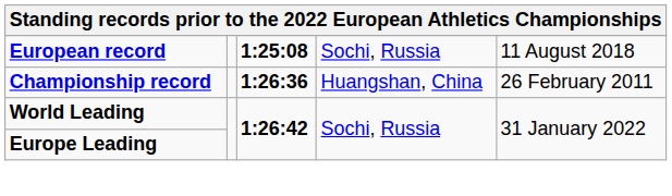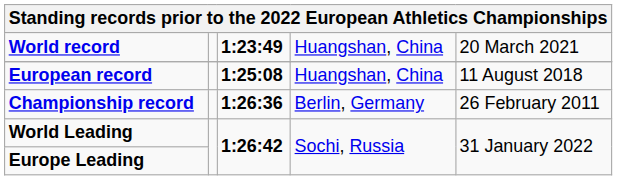 <table class="wikitable">
 <tr>
 <th colspan="5">Standing records prior to the 2022 European Athletics Championships</th>
+</tr>
+<tr>
+<td><strong><a href='#'>World record</a></strong></td>
+<td></td>
+<td><strong>1:23:49</strong></td>
+<td><a href='#'>Huangshan</a>, <a href='#'>China</a></td>
+<td>20 March 2021</td>
 </tr>
 <tr>
 </tr>
 <tr>
 <td><strong><a href='#'>European record</a></strong></td>
 <td></td>
 <td><strong> 1:25:08  </strong></td>
-<td><a href='#'>Sochi</a>, <a href='#'>Russia</a></td>
+<td><a href='#'>Huangshan</a>, <a href='#'>China</a></td>
 <td>11 August 2018</td>
 </tr>
 <tr>
 <td><strong><a href='#'>Championship record</a></strong></td>
 <td></td>
 <td><strong>1:26:36</strong></td>
-<td><a href='#'>Huangshan</a>, <a href='#'>China</a></td>
+<td><a href='#'>Berlin</a>, <a href='#'>Germany</a></td>
 <td>26 February 2011</td>
 </tr>
 <tr>
 <td><strong>World Leading</strong></td>
 <td rowspan=2></td>
 <td rowspan=2><strong> 1:26:42</strong></td>
 <td rowspan=2><a href='#'>Sochi</a>, <a href='#'>Russia</a></td>
 <td rowspan=2>31 January 2022</td>
 </tr>
 <tr>
 <td><strong>Europe Leading</strong></td>
 </tr>
 </table>
